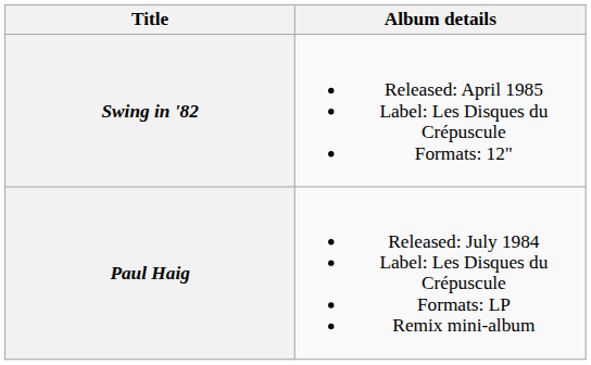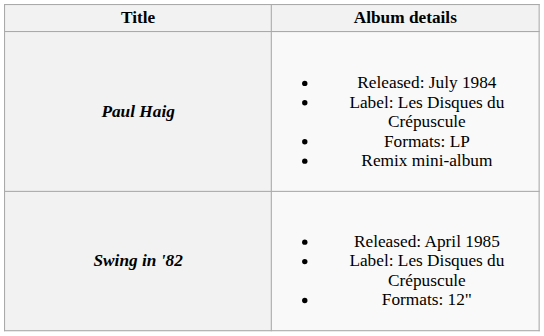 <table class="wikitable plainrowheaders" style="text-align:center;">
 <tr>
 <th scope="col" style="width:15em;">Title</th>
 <th scope="col" style="width:15em;">Album details</th>
 </tr>
 <tr>
+<th scope="row"><em>Paul Haig</em></th>
+<td><br><ul><li>Released: July 1984</li><li>Label: Les Disques du Crépuscule</li><li>Formats: LP</li><li>Remix mini-album</li></ul></td>
+</tr>
+<tr>
 <th scope="row"><em>Swing in '82</em></th>
 <td><br><ul><li>Released: April 1985</li><li>Label: Les Disques du Crépuscule</li><li>Formats: 12"</li></ul></td>
 </tr>
-<tr>
-<th scope="row"><em>Paul Haig</em></th>
-<td><br><ul><li>Released: July 1984</li><li>Label: Les Disques du Crépuscule</li><li>Formats: LP</li><li>Remix mini-album</li></ul></td>
-</tr>
 </table>
